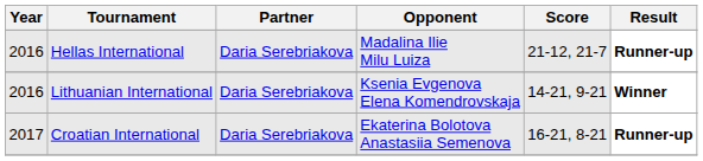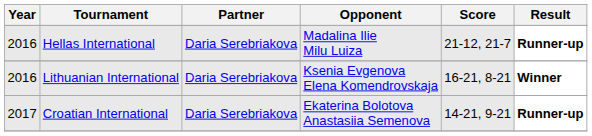 <table class="sortable wikitable" style="font-size: 90%;">
 <tr>
 <th>Year</th>
 <th>Tournament</th>
 <th>Partner</th>
 <th>Opponent</th>
 <th>Score</th>
 <th>Result</th>
 </tr>
 <tr>
 </tr>
 <tr style="background:#E9E9E9">
 <td align="center">2016</td>
 <td align="left"><a href='#'>Hellas International</a></td>
 <td align="left"> <a href='#'>Daria Serebriakova</a></td>
 <td align="left"> <a href='#'>Madalina Ilie</a> <br>  <a href='#'>Milu Luiza</a></td>
 <td align="left">21-12, 21-7</td>
 <td style="text-align:left; background:white"> <strong>Runner-up</strong></td>
 </tr>
 <tr>
 </tr>
 <tr style="background:#E9E9E9">
 <td align="center">2016</td>
 <td align="left"><a href='#'>Lithuanian International</a></td>
 <td align="left"> <a href='#'>Daria Serebriakova</a></td>
 <td align="left"> <a href='#'>Ksenia Evgenova</a> <br>  <a href='#'>Elena Komendrovskaja</a></td>
-<td align="left">14-21, 9-21</td>
+<td align="left">16-21, 8-21</td>
 <td style="text-align:left; background:white"> <strong>Winner</strong></td>
 </tr>
 <tr>
 </tr>
 <tr style="background:#E9E9E9">
 <td align="center">2017</td>
 <td align="left"><a href='#'>Croatian International</a></td>
 <td align="left"> <a href='#'>Daria Serebriakova</a></td>
 <td align="left"> <a href='#'>Ekaterina Bolotova</a> <br>  <a href='#'>Anastasiia Semenova</a></td>
-<td align="left">16-21, 8-21</td>
+<td align="left">14-21, 9-21</td>
 <td style="text-align:left; background:white"> <strong>Runner-up</strong></td>
 </tr>
 <tr>
 </tr>
 </table>
